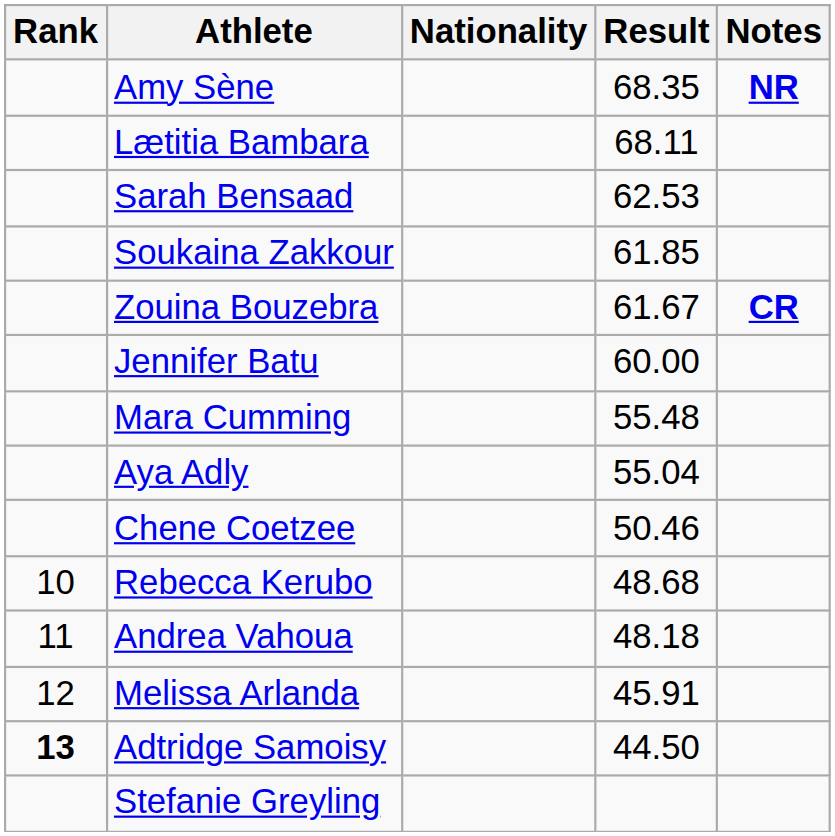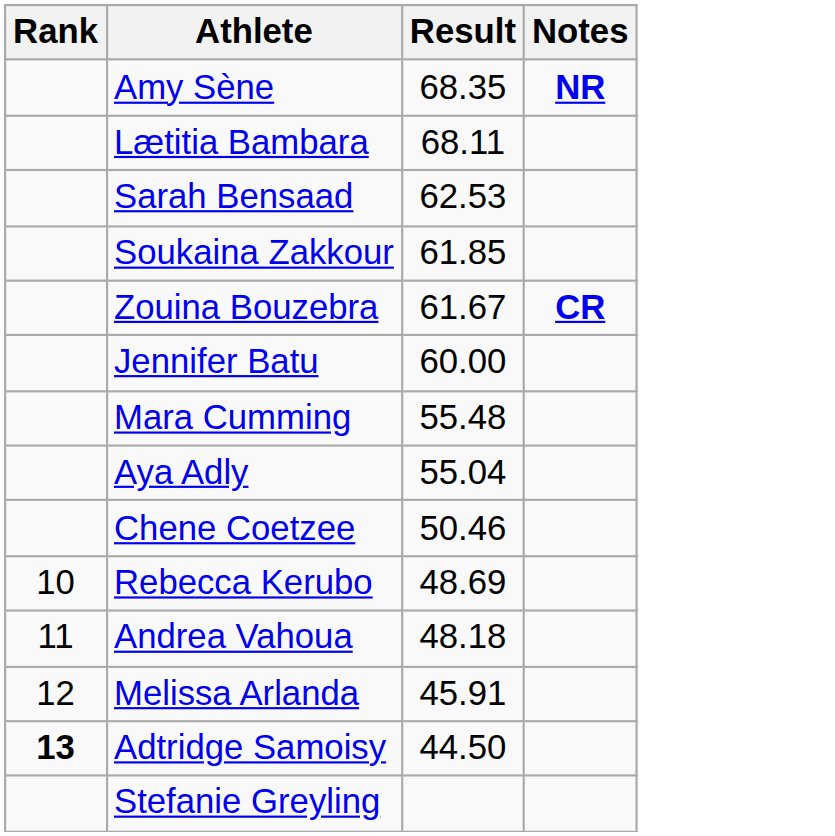 <table class="wikitable sortable" style="text-align:center">
 <tr>
 <th>Rank</th>
 <th>Athlete</th>
-<th>Nationality</th>
 <th>Result</th>
 <th>Notes</th>
 </tr>
 <tr>
 <td></td>
 <td align="left"><a href='#'>Amy Sène</a></td>
-<td align=left></td>
 <td>68.35</td>
 <td><strong><a href='#'>NR</a></strong></td>
 </tr>
 <tr>
 <td></td>
 <td align="left"><a href='#'>Lætitia Bambara</a></td>
-<td align=left></td>
 <td>68.11</td>
 <td></td>
 </tr>
 <tr>
 <td></td>
 <td align="left"><a href='#'>Sarah Bensaad</a></td>
-<td align=left></td>
 <td>62.53</td>
 <td></td>
 </tr>
 <tr>
 <td></td>
 <td align="left"><a href='#'>Soukaina Zakkour</a></td>
-<td align=left></td>
 <td>61.85</td>
 <td></td>
 </tr>
 <tr>
 <td></td>
 <td align="left"><a href='#'>Zouina Bouzebra</a></td>
-<td align=left></td>
 <td>61.67</td>
 <td><strong><a href='#'>CR</a></strong></td>
 </tr>
 <tr>
 <td></td>
 <td align="left"><a href='#'>Jennifer Batu</a></td>
-<td align=left></td>
 <td>60.00</td>
 <td></td>
 </tr>
 <tr>
 <td></td>
 <td align="left"><a href='#'>Mara Cumming</a></td>
-<td align=left></td>
 <td>55.48</td>
 <td></td>
 </tr>
 <tr>
 <td></td>
 <td align="left"><a href='#'>Aya Adly</a></td>
-<td align=left></td>
 <td>55.04</td>
 <td></td>
 </tr>
 <tr>
 <td></td>
 <td align="left"><a href='#'>Chene Coetzee</a></td>
-<td align=left></td>
 <td>50.46</td>
 <td></td>
 </tr>
 <tr>
 <td>10</td>
 <td align="left"><a href='#'>Rebecca Kerubo</a></td>
-<td align=left></td>
-<td>48.68</td>
+<td>48.69</td>
 <td></td>
 </tr>
 <tr>
 <td>11</td>
 <td align="left"><a href='#'>Andrea Vahoua</a></td>
-<td align=left></td>
 <td>48.18</td>
 <td></td>
 </tr>
 <tr>
 <td>12</td>
 <td align="left"><a href='#'>Melissa Arlanda</a></td>
-<td align=left></td>
 <td>45.91</td>
 <td></td>
 </tr>
 <tr>
 <td><strong>13</strong></td>
 <td align="left"><a href='#'>Adtridge Samoisy</a></td>
-<td align=left></td>
 <td>44.50</td>
 <td></td>
 </tr>
 <tr>
 <td></td>
 <td align="left"><a href='#'>Stefanie Greyling</a></td>
-<td align=left></td>
 <td></td>
 <td></td>
 </tr>
 </table>
